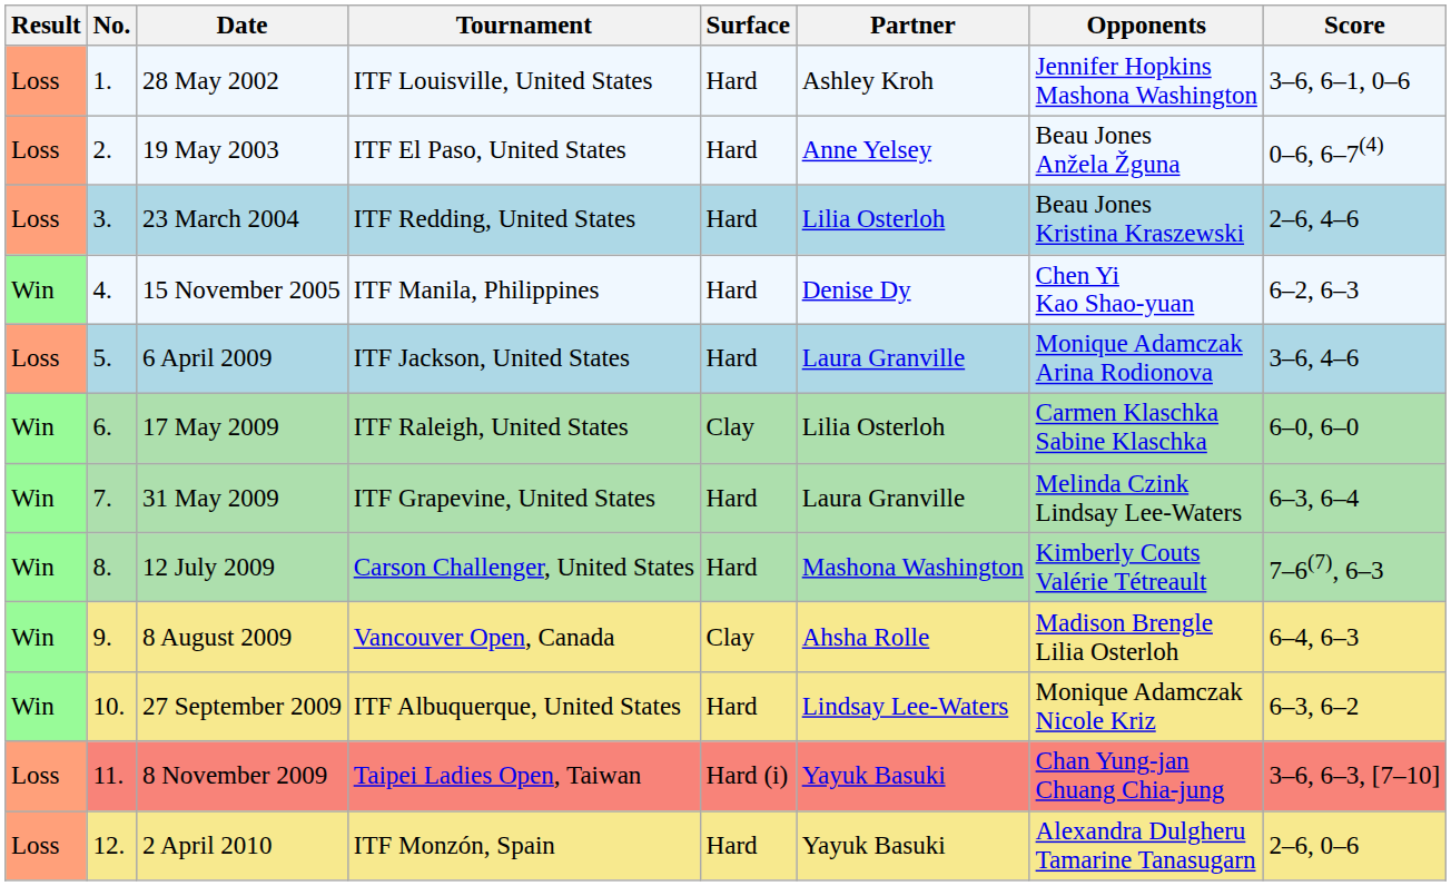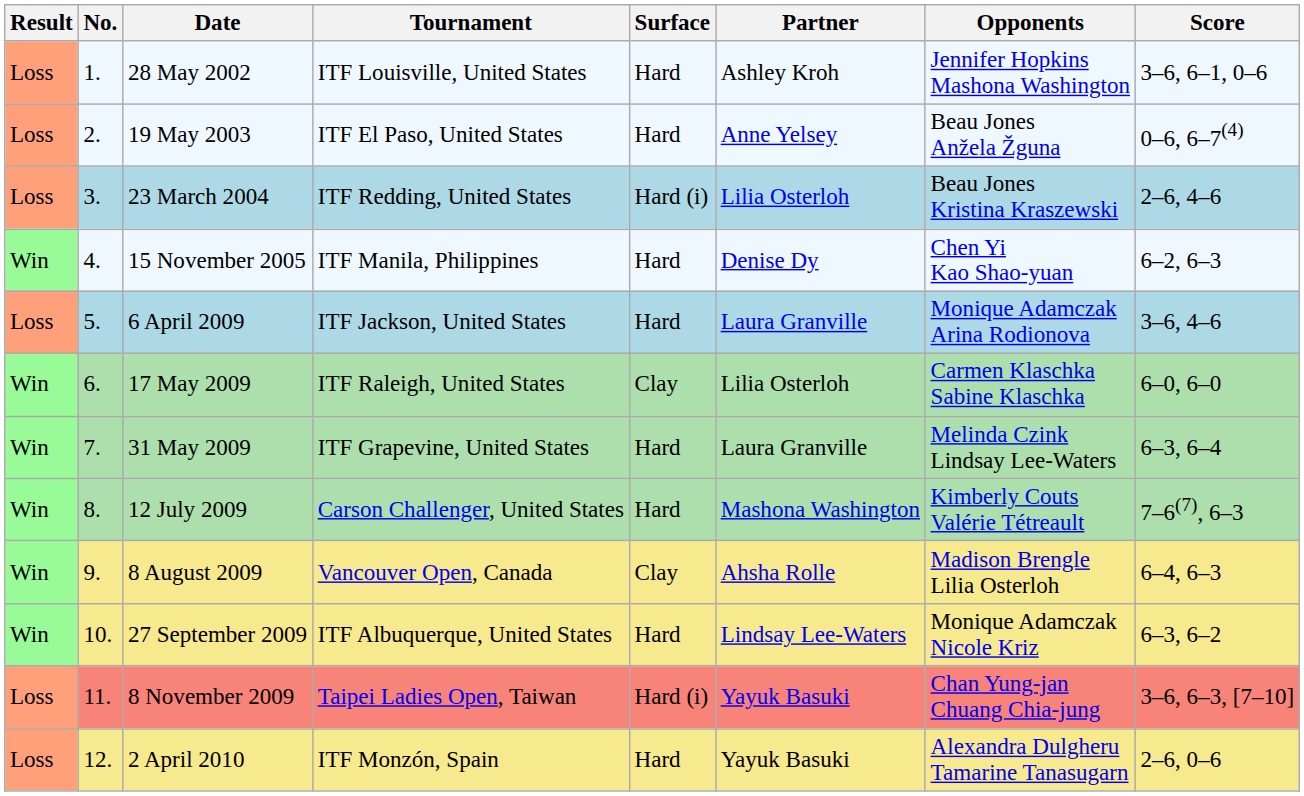 <table class="sortable wikitable">
 <tr>
 <th>Result</th>
 <th>No.</th>
 <th>Date</th>
 <th>Tournament</th>
 <th>Surface</th>
 <th>Partner</th>
 <th>Opponents</th>
 <th class="unsortable">Score</th>
 </tr>
 <tr style="background:#f0f8ff;">
 <td style="background:#ffa07a;">Loss</td>
 <td>1.</td>
 <td>28 May 2002</td>
 <td>ITF Louisville, United States</td>
 <td>Hard</td>
 <td> Ashley Kroh</td>
 <td> <a href='#'>Jennifer Hopkins</a> <br>  <a href='#'>Mashona Washington</a></td>
 <td>3–6, 6–1, 0–6</td>
 </tr>
 <tr style="background:#f0f8ff;">
 <td style="background:#ffa07a;">Loss</td>
 <td>2.</td>
 <td>19 May 2003</td>
 <td>ITF El Paso, United States</td>
 <td>Hard</td>
 <td> <a href='#'>Anne Yelsey</a></td>
 <td> Beau Jones <br>  <a href='#'>Anžela Žguna</a></td>
 <td>0–6, 6–7<sup>(4)</sup></td>
 </tr>
 <tr style="background:lightblue;">
 <td style="background:#ffa07a;">Loss</td>
 <td>3.</td>
 <td>23 March 2004</td>
 <td>ITF Redding, United States</td>
-<td>Hard</td>
+<td>Hard (i)</td>
 <td> <a href='#'>Lilia Osterloh</a></td>
 <td> Beau Jones <br>  <a href='#'>Kristina Kraszewski</a></td>
 <td>2–6, 4–6</td>
 </tr>
 <tr style="background:#f0f8ff;">
 <td style="background:#98fb98;">Win</td>
 <td>4.</td>
 <td>15 November 2005</td>
 <td>ITF Manila, Philippines</td>
 <td>Hard</td>
 <td> <a href='#'>Denise Dy</a></td>
 <td> <a href='#'>Chen Yi</a> <br>  <a href='#'>Kao Shao-yuan</a></td>
 <td>6–2, 6–3</td>
 </tr>
 <tr style="background:lightblue;">
 <td style="background:#ffa07a;">Loss</td>
 <td>5.</td>
 <td>6 April 2009</td>
 <td>ITF Jackson, United States</td>
 <td>Hard</td>
 <td> <a href='#'>Laura Granville</a></td>
 <td> <a href='#'>Monique Adamczak</a> <br>  <a href='#'>Arina Rodionova</a></td>
 <td>3–6, 4–6</td>
 </tr>
 <tr style="background:#addfad;">
 <td style="background:#98fb98;">Win</td>
 <td>6.</td>
 <td>17 May 2009</td>
 <td>ITF Raleigh, United States</td>
 <td>Clay</td>
 <td> Lilia Osterloh</td>
 <td> <a href='#'>Carmen Klaschka</a> <br>  <a href='#'>Sabine Klaschka</a></td>
 <td>6–0, 6–0</td>
 </tr>
 <tr style="background:#addfad;">
 <td style="background:#98fb98;">Win</td>
 <td>7.</td>
 <td>31 May 2009</td>
 <td>ITF Grapevine, United States</td>
 <td>Hard</td>
 <td> Laura Granville</td>
 <td> <a href='#'>Melinda Czink</a> <br>  Lindsay Lee-Waters</td>
 <td>6–3, 6–4</td>
 </tr>
 <tr style="background:#addfad;">
 <td style="background:#98fb98;">Win</td>
 <td>8.</td>
 <td>12 July 2009</td>
 <td><a href='#'>Carson Challenger</a>, United States</td>
 <td>Hard</td>
 <td> <a href='#'>Mashona Washington</a></td>
 <td> <a href='#'>Kimberly Couts</a> <br>  <a href='#'>Valérie Tétreault</a></td>
 <td>7–6<sup>(7)</sup>, 6–3</td>
 </tr>
 <tr style="background:#f7e98e;">
 <td style="background:#98fb98;">Win</td>
 <td>9.</td>
 <td>8 August 2009</td>
 <td><a href='#'>Vancouver Open</a>, Canada</td>
 <td>Clay</td>
 <td> <a href='#'>Ahsha Rolle</a></td>
 <td> <a href='#'>Madison Brengle</a> <br>  Lilia Osterloh</td>
 <td>6–4, 6–3</td>
 </tr>
 <tr style="background:#f7e98e;">
 <td style="background:#98fb98;">Win</td>
 <td>10.</td>
 <td>27 September 2009</td>
 <td>ITF Albuquerque, United States</td>
 <td>Hard</td>
 <td> <a href='#'>Lindsay Lee-Waters</a></td>
 <td> Monique Adamczak <br>  <a href='#'>Nicole Kriz</a></td>
 <td>6–3, 6–2</td>
 </tr>
 <tr style="background:#f88379;">
 <td style="background:#ffa07a;">Loss</td>
 <td>11.</td>
 <td>8 November 2009</td>
 <td><a href='#'>Taipei Ladies Open</a>, Taiwan</td>
 <td>Hard (i)</td>
 <td> <a href='#'>Yayuk Basuki</a></td>
 <td> <a href='#'>Chan Yung-jan</a> <br>  <a href='#'>Chuang Chia-jung</a></td>
 <td>3–6, 6–3, [7–10]</td>
 </tr>
 <tr style="background:#f7e98e;">
 <td style="background:#ffa07a;">Loss</td>
 <td>12.</td>
 <td>2 April 2010</td>
 <td>ITF Monzón, Spain</td>
 <td>Hard</td>
 <td> Yayuk Basuki</td>
 <td> <a href='#'>Alexandra Dulgheru</a> <br>  <a href='#'>Tamarine Tanasugarn</a></td>
 <td>2–6, 0–6</td>
 </tr>
 </table>
